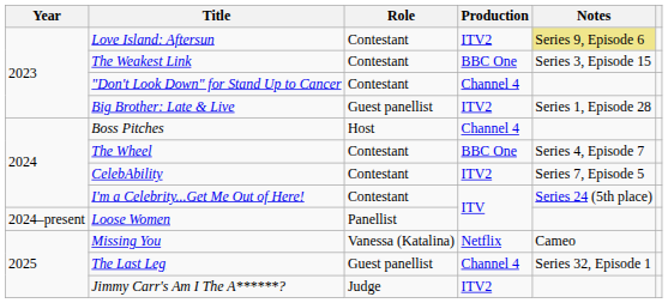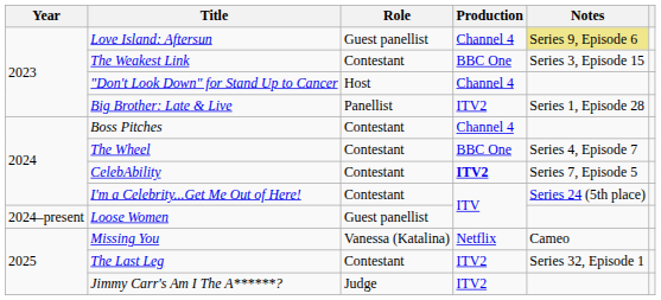 <table class="wikitable sortable">
 <tr>
 <th>Year</th>
 <th>Title</th>
 <th>Role</th>
 <th>Production</th>
 <th>Notes</th>
 <th></th>
 </tr>
 <tr>
 <td rowspan="4">2023</td>
 <td><a href='#'><em>Love Island: Aftersun</em></a></td>
-<td>Contestant</td>
-<td><a href='#'>ITV2</a></td>
+<td>Guest panellist</td>
+<td><a href='#'>Channel 4</a></td>
 <td style="background: khaki;">Series 9, Episode 6</td>
 <td></td>
 </tr>
 <tr>
 <td><em><a href='#'>The Weakest Link</a></em></td>
 <td>Contestant</td>
 <td><a href='#'>BBC One</a></td>
 <td>Series 3, Episode 15</td>
 <td></td>
 </tr>
 <tr>
 <td><a href='#'><em>"Don't Look Down" for Stand Up to Cancer</em></a></td>
-<td>Contestant</td>
+<td>Host</td>
 <td><a href='#'>Channel 4</a></td>
 <td></td>
 <td></td>
 </tr>
 <tr>
 <td><a href='#'><em>Big Brother: Late & Live</em></a></td>
-<td>Guest panellist</td>
+<td>Panellist</td>
 <td><a href='#'>ITV2</a></td>
 <td>Series 1, Episode 28</td>
 <td></td>
 </tr>
 <tr>
 <td rowspan="4">2024</td>
 <td><em>Boss Pitches</em></td>
-<td>Host</td>
+<td>Contestant</td>
 <td><a href='#'>Channel 4</a></td>
 <td></td>
 <td></td>
 </tr>
 <tr>
 <td><em><a href='#'>The Wheel</a></em></td>
 <td>Contestant</td>
 <td><a href='#'>BBC One</a></td>
 <td>Series 4, Episode 7</td>
 <td></td>
 </tr>
 <tr>
 <td><em><a href='#'>CelebAbility</a></em></td>
 <td>Contestant</td>
-<td><a href='#'>ITV2</a></td>
+<td><strong><a href='#'>ITV2</a></strong></td>
 <td>Series 7, Episode 5</td>
 <td></td>
 </tr>
 <tr>
 <td><em><a href='#'>I'm a Celebrity...Get Me Out of Here!</a></em></td>
 <td>Contestant</td>
 <td rowspan="2"><a href='#'>ITV</a></td>
 <td><a href='#'>Series 24</a> (5th place)</td>
 <td></td>
 </tr>
 <tr>
 <td rowspan="1">2024–present</td>
 <td><em><a href='#'>Loose Women</a></em></td>
-<td>Panellist</td>
+<td>Guest panellist</td>
 <td></td>
 <td></td>
 </tr>
 <tr>
 <td rowspan="3">2025</td>
 <td><em><a href='#'>Missing You</a></em></td>
 <td>Vanessa (Katalina)</td>
 <td><a href='#'>Netflix</a></td>
 <td>Cameo</td>
 <td></td>
 </tr>
 <tr>
 <td><em><a href='#'>The Last Leg</a></em></td>
-<td>Guest panellist</td>
-<td><a href='#'>Channel 4</a></td>
+<td>Contestant</td>
+<td><a href='#'>ITV2</a></td>
 <td>Series 32, Episode 1</td>
 <td></td>
 </tr>
 <tr>
 <td><em>Jimmy Carr's Am I The A******?</em></td>
 <td>Judge</td>
 <td><a href='#'>ITV2</a></td>
 <td></td>
 <td></td>
 </tr>
 </table>
